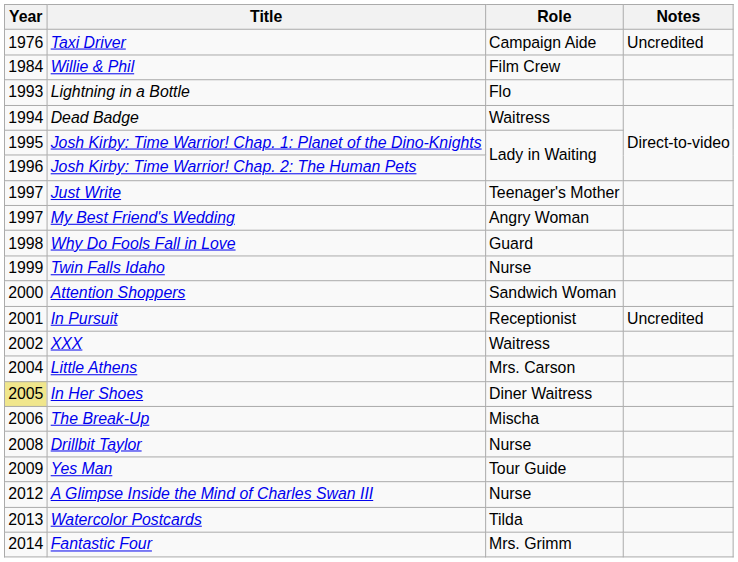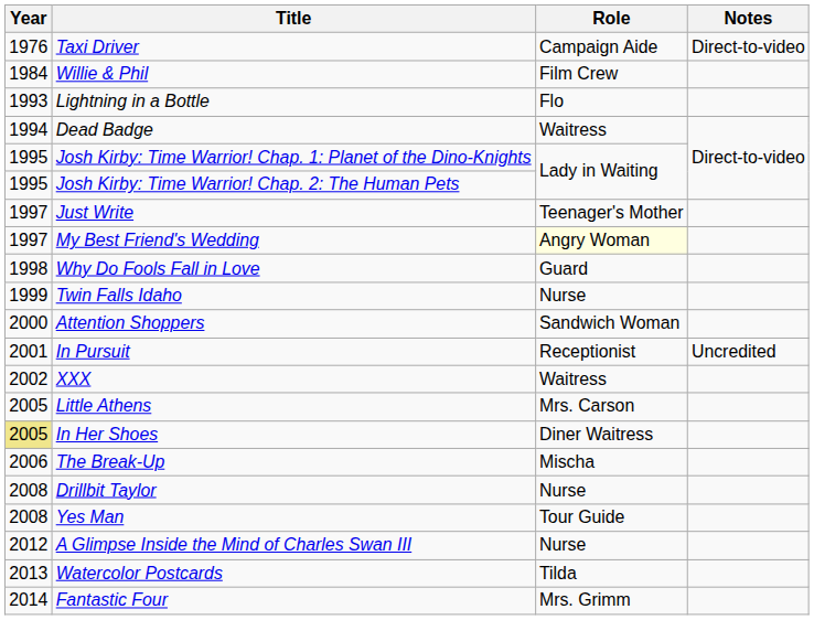 <table class="wikitable sortable">
 <tr>
 <th>Year</th>
 <th>Title</th>
 <th>Role</th>
 <th>Notes</th>
 </tr>
 <tr>
 <td>1976</td>
 <td><em><a href='#'>Taxi Driver</a></em></td>
 <td>Campaign Aide</td>
-<td>Uncredited</td>
+<td>Direct-to-video</td>
 </tr>
 <tr>
 <td>1984</td>
 <td><em><a href='#'>Willie & Phil</a></em></td>
 <td>Film Crew</td>
 <td></td>
 </tr>
 <tr>
 <td>1993</td>
 <td><em>Lightning in a Bottle</em></td>
 <td>Flo</td>
 <td></td>
 </tr>
 <tr>
 <td>1994</td>
 <td><em>Dead Badge</em></td>
 <td>Waitress</td>
 <td rowspan="3">Direct-to-video</td>
 </tr>
 <tr>
 <td>1995</td>
 <td><em><a href='#'>Josh Kirby: Time Warrior! Chap. 1: Planet of the Dino-Knights</a></em></td>
 <td rowspan="2">Lady in Waiting</td>
 </tr>
 <tr>
-<td>1996</td>
+<td>1995</td>
 <td><em><a href='#'>Josh Kirby: Time Warrior! Chap. 2: The Human Pets</a></em></td>
 </tr>
 <tr>
 <td>1997</td>
 <td><em><a href='#'>Just Write</a></em></td>
 <td>Teenager's Mother</td>
 <td></td>
 </tr>
 <tr>
 <td>1997</td>
 <td><em><a href='#'>My Best Friend's Wedding</a></em></td>
-<td>Angry Woman</td>
+<td style="background: lightyellow;">Angry Woman</td>
 <td></td>
 </tr>
 <tr>
 <td>1998</td>
 <td><a href='#'><em>Why Do Fools Fall in Love</em></a></td>
 <td>Guard</td>
 <td></td>
 </tr>
 <tr>
 <td>1999</td>
 <td><a href='#'><em>Twin Falls Idaho</em></a></td>
 <td>Nurse</td>
 <td></td>
 </tr>
 <tr>
 <td>2000</td>
 <td><a href='#'><em>Attention Shoppers</em></a></td>
 <td>Sandwich Woman</td>
 <td></td>
 </tr>
 <tr>
 <td>2001</td>
 <td><em><a href='#'>In Pursuit</a></em></td>
 <td>Receptionist</td>
 <td>Uncredited</td>
 </tr>
 <tr>
 <td>2002</td>
 <td><a href='#'><em>XXX</em></a></td>
 <td>Waitress</td>
 <td></td>
 </tr>
 <tr>
-<td>2004</td>
+<td>2005</td>
 <td><em><a href='#'>Little Athens</a></em></td>
 <td>Mrs. Carson</td>
 <td></td>
 </tr>
 <tr>
 <td style="background: khaki;">2005</td>
 <td><a href='#'><em>In Her Shoes</em></a></td>
 <td>Diner Waitress</td>
 <td></td>
 </tr>
 <tr>
 <td>2006</td>
 <td><em><a href='#'>The Break-Up</a></em></td>
 <td>Mischa</td>
 <td></td>
 </tr>
 <tr>
 <td>2008</td>
 <td><em><a href='#'>Drillbit Taylor</a></em></td>
 <td>Nurse</td>
 <td></td>
 </tr>
 <tr>
-<td>2009</td>
+<td>2008</td>
 <td><a href='#'><em>Yes Man</em></a></td>
 <td>Tour Guide</td>
 <td></td>
 </tr>
 <tr>
 <td>2012</td>
 <td><em><a href='#'>A Glimpse Inside the Mind of Charles Swan III</a></em></td>
 <td>Nurse</td>
 <td></td>
 </tr>
 <tr>
 <td>2013</td>
 <td><em><a href='#'>Watercolor Postcards</a></em></td>
 <td>Tilda</td>
 <td></td>
 </tr>
 <tr>
 <td>2014</td>
 <td><a href='#'><em>Fantastic Four</em></a></td>
 <td>Mrs. Grimm</td>
 <td></td>
 </tr>
 </table>
